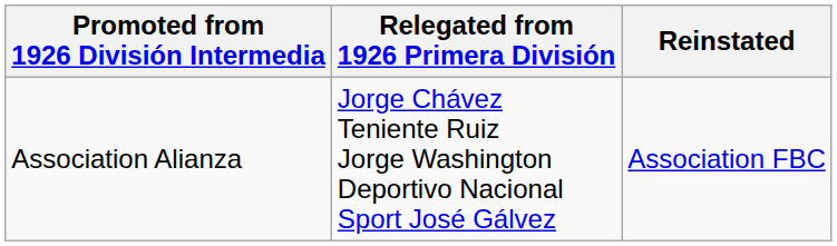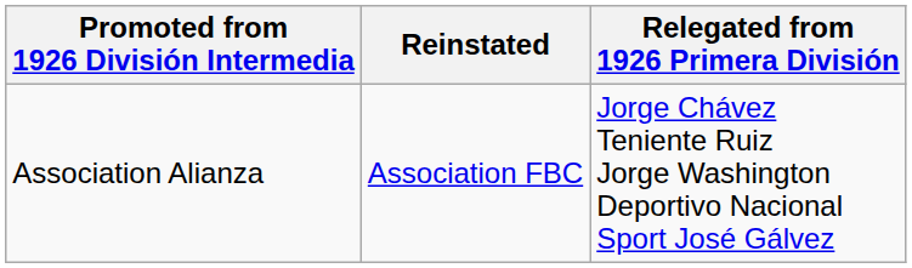 <table class="wikitable">
 <tr>
 <th>Promoted from<br><a href='#'>1926 División Intermedia</a></th>
+<th>Reinstated</th>
 <th>Relegated from<br><a href='#'>1926 Primera División</a></th>
-<th>Reinstated</th>
 </tr>
 <tr>
 <td> Association Alianza </td>
+<td> <a href='#'>Association FBC</a></td>
 <td> <a href='#'>Jorge Chávez</a> <br> Teniente Ruiz <br> Jorge Washington <br> Deportivo Nacional <br> <a href='#'>Sport José Gálvez</a> </td>
-<td> <a href='#'>Association FBC</a></td>
 </tr>
 </table>
